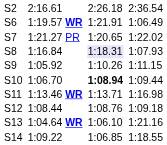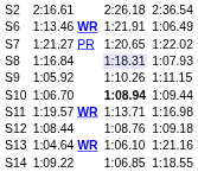 <table>
 <tr>
 <td>S2 <br></td>
 <td></td>
 <td>2:16.61</td>
 <td></td>
 <td>2:26.18</td>
 <td></td>
 <td>2:36.54</td>
 </tr>
 <tr>
 <td>S6 <br></td>
 <td></td>
-<td>1:19.57 <strong><a href='#'>WR</a></strong></td>
+<td>1:13.46 <strong><a href='#'>WR</a></strong></td>
 <td></td>
 <td>1:21.91</td>
 <td></td>
 <td>1:06.49</td>
 </tr>
 <tr>
 <td>S7 <br></td>
 <td></td>
 <td>1:21.27 <a href='#'>PR</a></td>
 <td></td>
 <td>1:20.65</td>
 <td></td>
 <td>1:22.02</td>
 </tr>
 <tr>
 <td>S8 <br></td>
 <td></td>
 <td>1:16.84</td>
 <td></td>
 <td style="background: lavender;">1:18.31</td>
 <td></td>
 <td>1:07.93</td>
 </tr>
 <tr>
 <td>S9 <br></td>
 <td></td>
 <td>1:05.92</td>
 <td></td>
 <td>1:10.26</td>
 <td></td>
 <td>1:11.15</td>
 </tr>
 <tr>
 <td>S10 <br></td>
 <td></td>
 <td>1:06.70</td>
 <td></td>
 <td><strong>1:08.94</strong></td>
 <td></td>
 <td>1:09.44</td>
 </tr>
 <tr>
 <td>S11 <br></td>
 <td></td>
-<td>1:13.46 <strong><a href='#'>WR</a></strong></td>
+<td>1:19.57 <strong><a href='#'>WR</a></strong></td>
 <td></td>
 <td>1:13.71</td>
 <td></td>
 <td>1:16.98</td>
 </tr>
 <tr>
 <td>S12 <br></td>
 <td></td>
 <td>1:08.44</td>
 <td></td>
 <td>1:08.76</td>
 <td></td>
 <td>1:09.18</td>
 </tr>
 <tr>
 <td>S13 <br></td>
 <td></td>
 <td>1:04.64 <strong><a href='#'>WR</a></strong></td>
 <td></td>
 <td>1:06.10</td>
 <td></td>
 <td>1:21.16</td>
 </tr>
 <tr>
 <td>S14 <br></td>
 <td></td>
 <td>1:09.22</td>
 <td></td>
 <td>1:06.85</td>
 <td></td>
 <td>1:18.55</td>
 </tr>
 </table>
